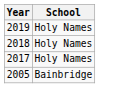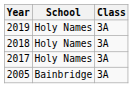 <table class="wikitable">
 <tr>
 <th>Year</th>
 <th>School</th>
+<th>Class</th>
 </tr>
 <tr>
 <td>2019</td>
 <td>Holy Names</td>
+<td>3A</td>
 </tr>
 <tr>
 <td>2018</td>
 <td>Holy Names</td>
+<td>3A</td>
 </tr>
 <tr>
 <td>2017</td>
 <td>Holy Names</td>
+<td>3A</td>
 </tr>
 <tr>
 <td>2005</td>
 <td>Bainbridge</td>
+<td>3A</td>
 </tr>
 </table>
